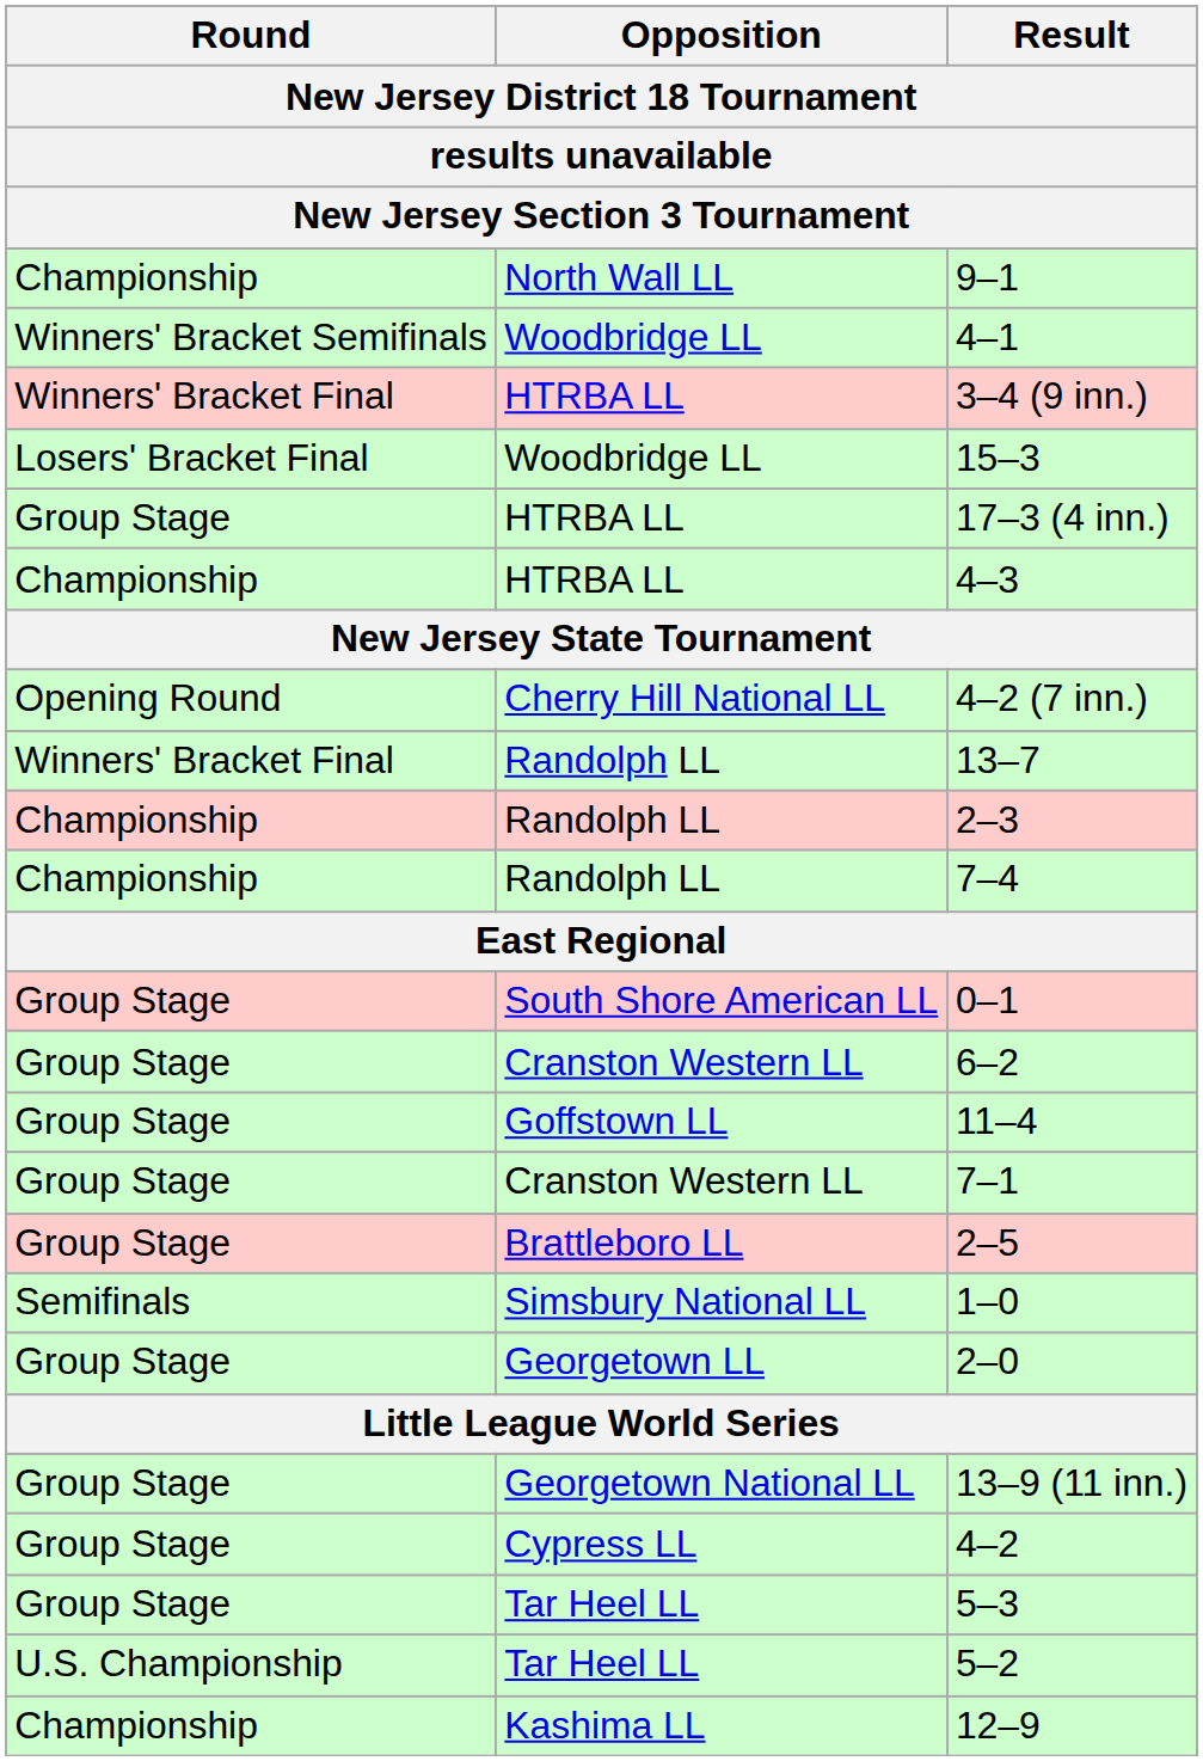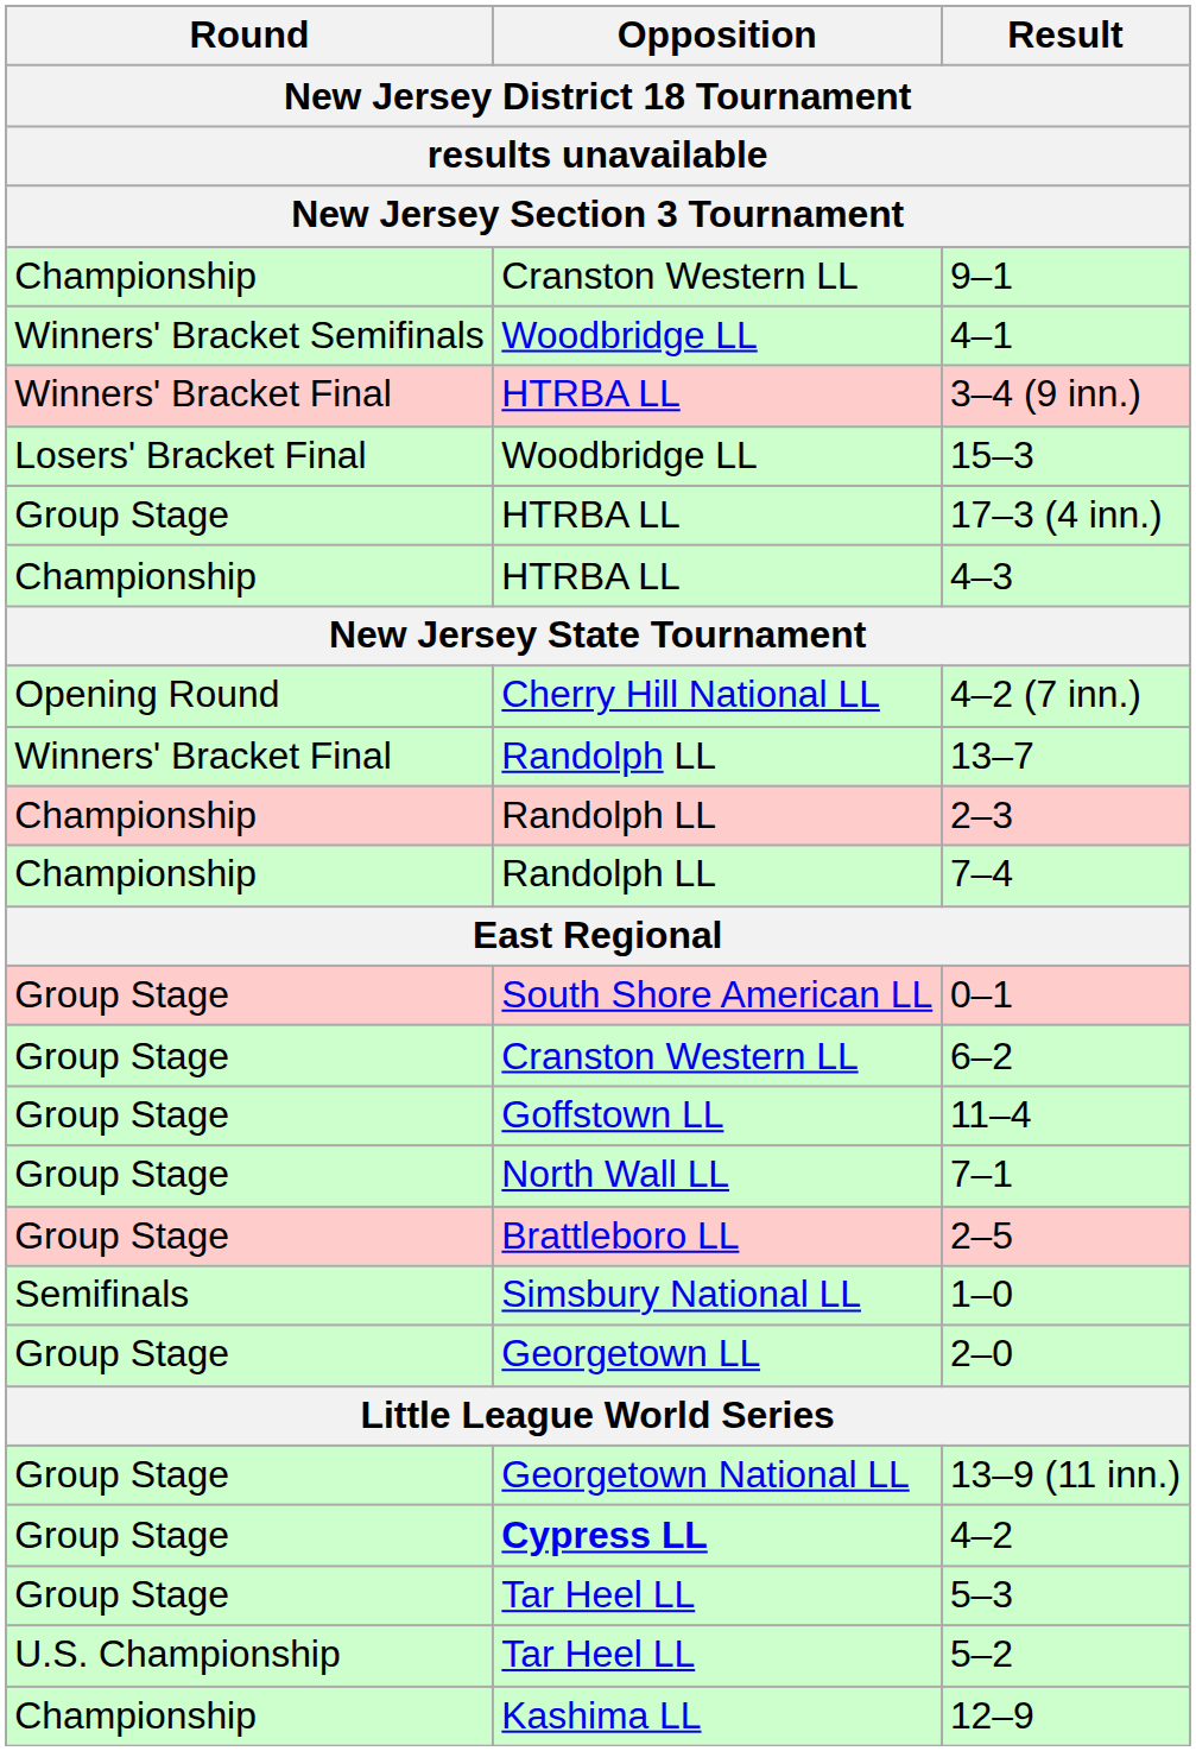 <table class="wikitable">
 <tr>
 <th>Round</th>
 <th>Opposition</th>
 <th>Result</th>
 </tr>
 <tr>
 <th colspan=3>New Jersey District 18 Tournament</th>
 </tr>
 <tr>
 <th colspan=3>results unavailable</th>
 </tr>
 <tr>
 <th colspan=3>New Jersey Section 3 Tournament</th>
 </tr>
 <tr bgcolor=ccffcc>
 <td>Championship</td>
-<td> <a href='#'>North Wall LL</a></td>
+<td> Cranston Western LL</td>
 <td>9–1</td>
 </tr>
 <tr bgcolor=ccffcc>
 <td>Winners' Bracket Semifinals</td>
 <td> <a href='#'>Woodbridge LL</a></td>
 <td>4–1</td>
 </tr>
 <tr bgcolor=ffcccc>
 <td>Winners' Bracket Final</td>
 <td> <a href='#'>HTRBA LL</a></td>
 <td>3–4 (9 inn.)</td>
 </tr>
 <tr bgcolor=ccffcc>
 <td>Losers' Bracket Final</td>
 <td> Woodbridge LL</td>
 <td>15–3</td>
 </tr>
 <tr bgcolor=ccffcc>
 <td>Group Stage</td>
 <td> HTRBA LL</td>
 <td>17–3 (4 inn.)</td>
 </tr>
 <tr bgcolor=ccffcc>
 <td>Championship</td>
 <td> HTRBA LL</td>
 <td>4–3</td>
 </tr>
 <tr>
 <th colspan=3>New Jersey State Tournament</th>
 </tr>
 <tr bgcolor=ccffcc>
 <td>Opening Round</td>
 <td> <a href='#'>Cherry Hill National LL</a></td>
 <td>4–2 (7 inn.)</td>
 </tr>
 <tr bgcolor=ccffcc>
 <td>Winners' Bracket Final</td>
 <td> <a href='#'>Randolph</a> LL</td>
 <td>13–7</td>
 </tr>
 <tr bgcolor=ffcccc>
 <td>Championship</td>
 <td> Randolph LL</td>
 <td>2–3</td>
 </tr>
 <tr bgcolor=ccffcc>
 <td>Championship</td>
 <td> Randolph LL</td>
 <td>7–4</td>
 </tr>
 <tr>
 <th colspan=3>East Regional</th>
 </tr>
 <tr bgcolor=ffcccc>
 <td>Group Stage</td>
 <td> <a href='#'>South Shore American LL</a></td>
 <td>0–1</td>
 </tr>
 <tr bgcolor=ccffcc>
 <td>Group Stage</td>
 <td> <a href='#'>Cranston Western LL</a></td>
 <td>6–2</td>
 </tr>
 <tr bgcolor=ccffcc>
 <td>Group Stage</td>
 <td> <a href='#'>Goffstown LL</a></td>
 <td>11–4</td>
 </tr>
 <tr bgcolor=ccffcc>
 <td>Group Stage</td>
-<td> Cranston Western LL</td>
+<td> <a href='#'>North Wall LL</a></td>
 <td>7–1</td>
 </tr>
 <tr bgcolor=ffcccc>
 <td>Group Stage</td>
 <td> <a href='#'>Brattleboro LL</a></td>
 <td>2–5</td>
 </tr>
 <tr bgcolor=ccffcc>
 <td>Semifinals</td>
 <td> <a href='#'>Simsbury National LL</a></td>
 <td>1–0</td>
 </tr>
 <tr bgcolor=ccffcc>
 <td>Group Stage</td>
 <td> <a href='#'>Georgetown LL</a></td>
 <td>2–0</td>
 </tr>
 <tr>
 <th colspan=3>Little League World Series</th>
 </tr>
 <tr bgcolor=ccffcc>
 <td>Group Stage</td>
 <td> <a href='#'>Georgetown National LL</a></td>
 <td>13–9 (11 inn.)</td>
 </tr>
 <tr bgcolor=ccffcc>
 <td>Group Stage</td>
-<td> <a href='#'>Cypress LL</a></td>
+<td><strong> <a href='#'>Cypress LL</a></strong></td>
 <td>4–2</td>
 </tr>
 <tr bgcolor=ccffcc>
 <td>Group Stage</td>
 <td> <a href='#'>Tar Heel LL</a></td>
 <td>5–3</td>
 </tr>
 <tr bgcolor=ccffcc>
 <td>U.S. Championship</td>
 <td> <a href='#'>Tar Heel LL</a></td>
 <td>5–2</td>
 </tr>
 <tr bgcolor=ccffcc>
 <td>Championship</td>
 <td> <a href='#'>Kashima LL</a></td>
 <td>12–9</td>
 </tr>
 </table>
